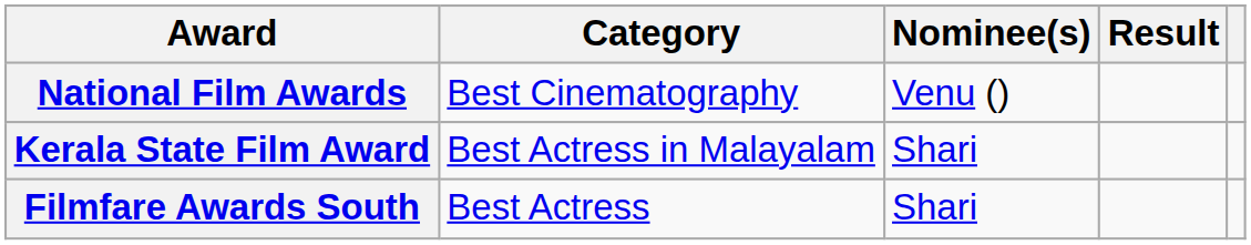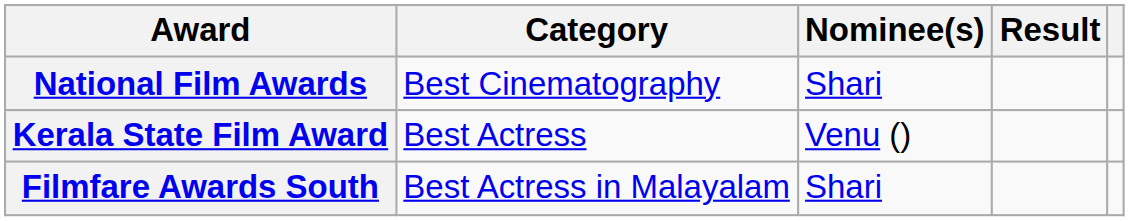 <table class="wikitable plainrowheaders sortable">
 <tr>
 <th scope="col" class="unsortable">Award</th>
 <th scope="col" class="unsortable">Category</th>
 <th scope="col" class="unsortable">Nominee(s)</th>
 <th scope="col" class="unsortable">Result</th>
 <th scope="col" class="unsortable"></th>
 </tr>
 <tr>
 <th scope="row"><a href='#'>National Film Awards</a></th>
 <td><a href='#'>Best Cinematography</a></td>
+<td><a href='#'>Shari</a></td>
+<td></td>
+<td style="text-align:center;"></td>
+</tr>
+<tr>
+<th scope="row"><a href='#'>Kerala State Film Award</a></th>
+<td><a href='#'>Best Actress</a></td>
 <td><a href='#'>Venu</a> ()</td>
 <td></td>
 <td style="text-align:center;"></td>
 </tr>
 <tr>
-<th scope="row"><a href='#'>Kerala State Film Award</a></th>
+<th scope="row"><a href='#'>Filmfare Awards South</a></th>
 <td><a href='#'>Best Actress in Malayalam</a></td>
 <td><a href='#'>Shari</a></td>
 <td></td>
 <td style="text-align:center;"></td>
 </tr>
-<tr>
-<th scope="row"><a href='#'>Filmfare Awards South</a></th>
-<td><a href='#'>Best Actress</a></td>
-<td><a href='#'>Shari</a></td>
-<td></td>
-<td style="text-align:center;"></td>
-</tr>
 </table>
